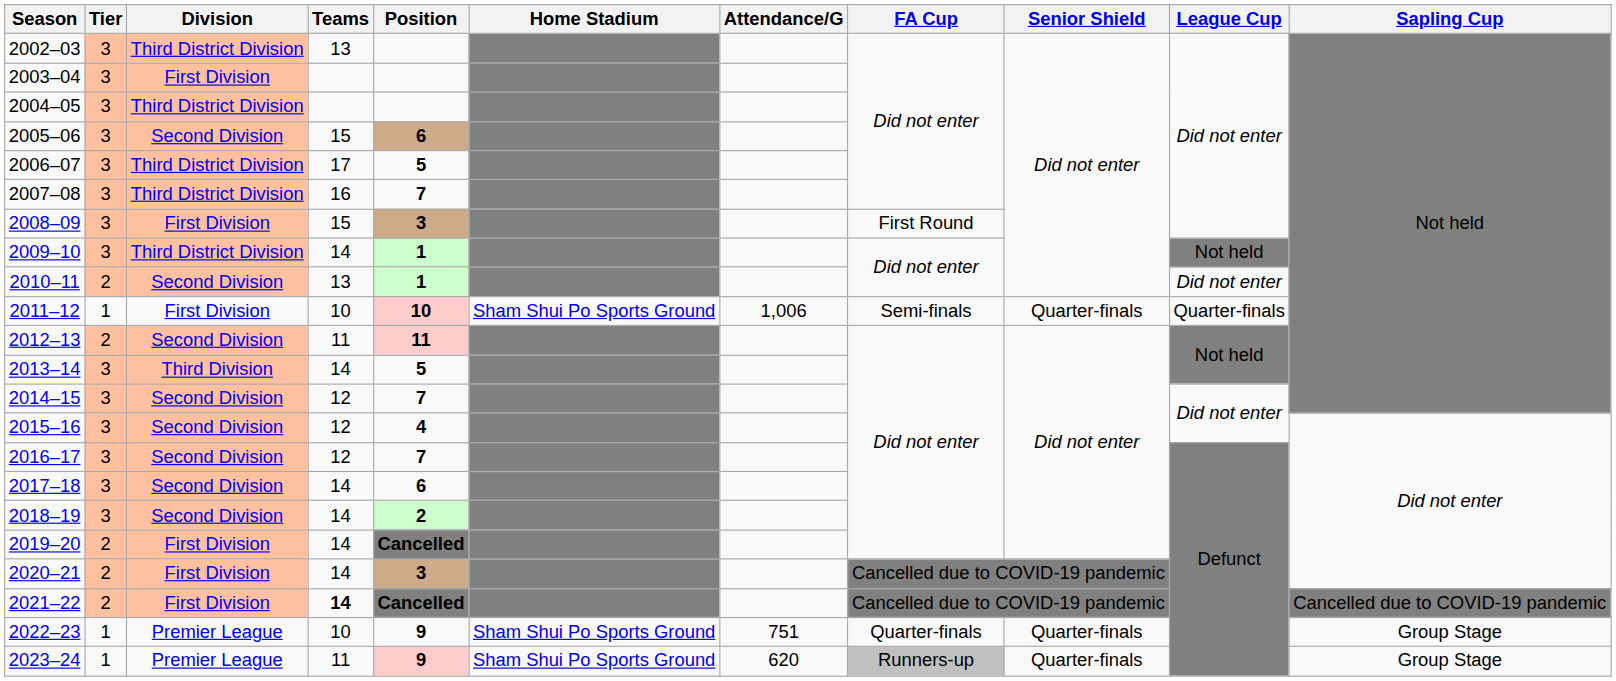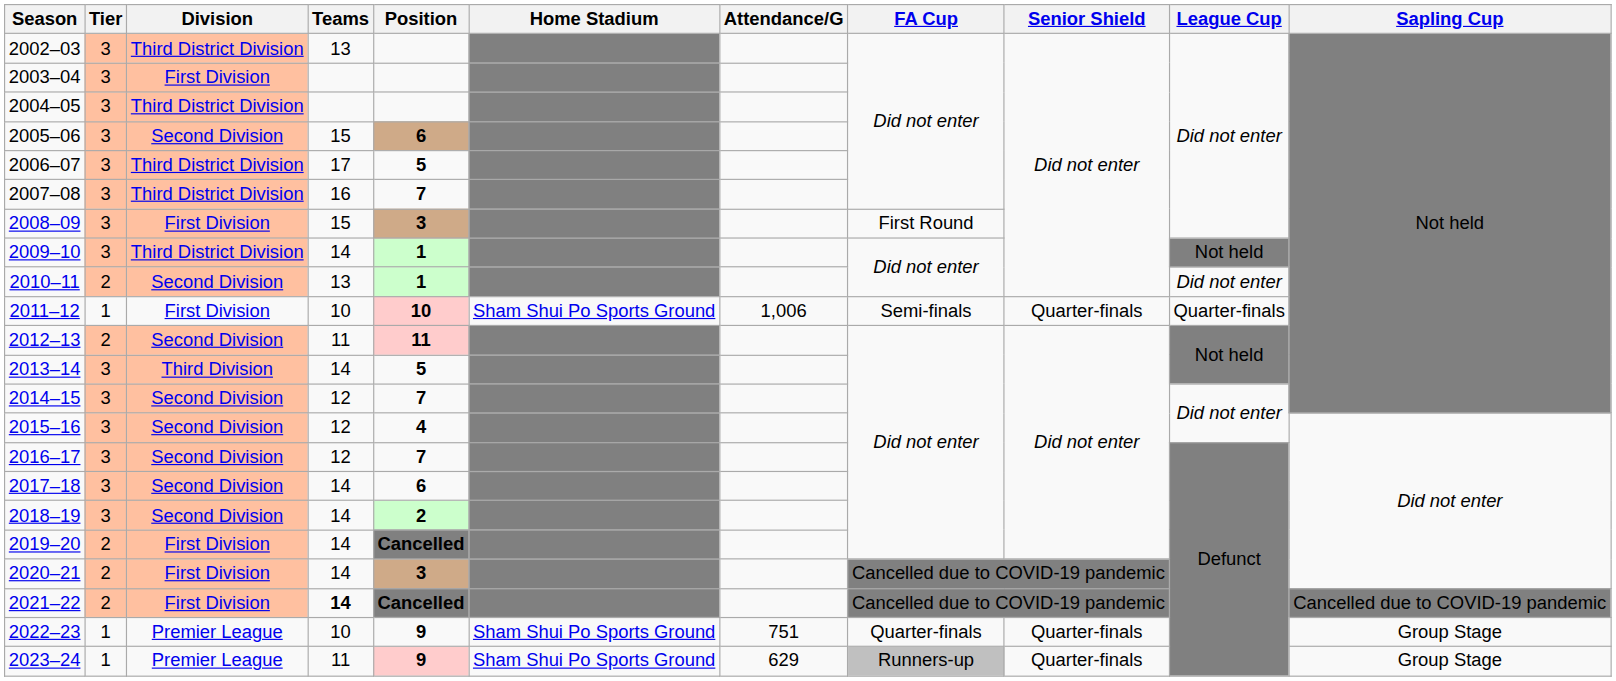 <table class="wikitable">
 <tr>
 <th>Season</th>
 <th>Tier</th>
 <th>Division</th>
 <th>Teams</th>
 <th>Position</th>
 <th>Home Stadium</th>
 <th>Attendance/G</th>
 <th><a href='#'>FA Cup</a></th>
 <th><a href='#'>Senior Shield</a></th>
 <th><a href='#'>League Cup</a></th>
 <th><a href='#'>Sapling Cup</a></th>
 </tr>
 <tr>
 <td align=center>2002–03</td>
 <td align=center bgcolor=#ffc0a0>3</td>
 <td align=center bgcolor=#ffc0a0><a href='#'>Third District Division</a></td>
 <td align=center>13</td>
 <td align=center></td>
 <td align=center style="background:gray;"></td>
 <td align=center></td>
 <td rowspan="6" align="center"><em>Did not enter</em></td>
 <td rowspan="9" align="center"><em>Did not enter</em></td>
 <td rowspan="7" align="center"><em>Did not enter</em></td>
 <td rowspan="13" align="center" style="background:gray;">Not held</td>
 </tr>
 <tr>
 <td align=center>2003–04</td>
 <td align=center bgcolor=#ffc0a0>3</td>
 <td align=center bgcolor=#ffc0a0><a href='#'>First Division</a></td>
 <td align=center></td>
 <td align=center></td>
 <td align=center style="background:gray;"></td>
 <td align=center></td>
 </tr>
 <tr>
 <td align=center>2004–05</td>
 <td align=center bgcolor=#ffc0a0>3</td>
 <td align=center bgcolor=#ffc0a0><a href='#'>Third District Division</a></td>
 <td align=center></td>
 <td align=center></td>
 <td align=center style="background:gray;"></td>
 <td align=center></td>
 </tr>
 <tr>
 <td align=center>2005–06</td>
 <td align=center bgcolor=#ffc0a0>3</td>
 <td align=center bgcolor=#ffc0a0><a href='#'>Second Division</a></td>
 <td align=center>15</td>
 <td align=center bgcolor=#cfaa88><strong>6</strong></td>
 <td align=center style="background:gray;"></td>
 <td align=center></td>
 </tr>
 <tr>
 <td align=center>2006–07</td>
 <td align=center bgcolor=#ffc0a0>3</td>
 <td align=center bgcolor=#ffc0a0><a href='#'>Third District Division</a></td>
 <td align=center>17</td>
 <td align=center><strong>5</strong></td>
 <td align=center style="background:gray;"></td>
 <td align=center></td>
 </tr>
 <tr>
 <td align=center>2007–08</td>
 <td align=center bgcolor=#ffc0a0>3</td>
 <td align=center bgcolor=#ffc0a0><a href='#'>Third District Division</a></td>
 <td align=center>16</td>
 <td align=center><strong>7</strong></td>
 <td align=center style="background:gray;"></td>
 <td align=center></td>
 </tr>
 <tr>
 <td align=center><a href='#'>2008–09</a></td>
 <td align=center bgcolor=#ffc0a0>3</td>
 <td align=center bgcolor=#ffc0a0><a href='#'>First Division</a></td>
 <td align=center>15</td>
 <td align=center bgcolor=#cfaa88><strong>3</strong></td>
 <td align=center style="background:gray;"></td>
 <td align=center></td>
 <td align=center>First Round</td>
 </tr>
 <tr>
 <td align=center><a href='#'>2009–10</a></td>
 <td align=center bgcolor=#ffc0a0>3</td>
 <td align=center bgcolor=#ffc0a0><a href='#'>Third District Division</a></td>
 <td align=center>14</td>
 <td align=center bgcolor=#CCFFCC><strong>1</strong></td>
 <td align=center style="background:gray;"></td>
 <td align=center></td>
 <td rowspan="2" align="center"><em>Did not enter</em></td>
 <td align="center" style="background:gray;">Not held</td>
 </tr>
 <tr>
 <td align=center><a href='#'>2010–11</a></td>
 <td align=center bgcolor=#ffc0a0>2</td>
 <td align=center bgcolor=#ffc0a0><a href='#'>Second Division</a></td>
 <td align=center>13</td>
 <td align=center bgcolor=#CCFFCC><strong>1</strong></td>
 <td align=center style="background:gray;"></td>
 <td align=center></td>
 <td align="center"><em>Did not enter</em></td>
 </tr>
 <tr>
 <td align=center><a href='#'>2011–12</a></td>
 <td align=center>1</td>
 <td align=center><a href='#'>First Division</a></td>
 <td align=center>10</td>
 <td align=center bgcolor=#FFCCCC><strong>10</strong></td>
 <td align=center><a href='#'>Sham Shui Po Sports Ground</a></td>
 <td align=center>1,006</td>
 <td align=center>Semi-finals</td>
 <td align=center>Quarter-finals</td>
 <td align=center>Quarter-finals</td>
 </tr>
 <tr>
 <td align=center><a href='#'>2012–13</a></td>
 <td align=center bgcolor=#ffc0a0>2</td>
 <td align=center bgcolor=#ffc0a0><a href='#'>Second Division</a></td>
 <td align=center>11</td>
 <td align=center bgcolor=#FFCCCC><strong>11</strong></td>
 <td align=center style="background:gray;"></td>
 <td align=center></td>
 <td rowspan="8" align="center"><em>Did not enter</em></td>
 <td rowspan="8" align="center"><em>Did not enter</em></td>
 <td rowspan="2" align="center" style="background:gray;">Not held</td>
 </tr>
 <tr>
 <td align=center><a href='#'>2013–14</a></td>
 <td align=center bgcolor=#ffc0a0>3</td>
 <td align=center bgcolor=#ffc0a0><a href='#'>Third Division</a></td>
 <td align=center>14</td>
 <td align=center><strong>5</strong></td>
 <td align=center style="background:gray;"></td>
 <td align=center></td>
 </tr>
 <tr>
 <td align=center><a href='#'>2014–15</a></td>
 <td align=center bgcolor=#ffc0a0>3</td>
 <td align=center bgcolor=#ffc0a0><a href='#'>Second Division</a></td>
 <td align=center>12</td>
 <td align=center><strong>7</strong></td>
 <td align=center style="background:gray;"></td>
 <td align=center></td>
 <td rowspan="2" align="center"><em>Did not enter</em></td>
 </tr>
 <tr>
 <td align=center><a href='#'>2015–16</a></td>
 <td align=center bgcolor=#ffc0a0>3</td>
 <td align=center bgcolor=#ffc0a0><a href='#'>Second Division</a></td>
 <td align=center>12</td>
 <td align=center><strong>4</strong></td>
 <td align=center style="background:gray;"></td>
 <td align=center></td>
 <td rowspan="6" align="center"><em>Did not enter</em></td>
 </tr>
 <tr>
 <td align=center><a href='#'>2016–17</a></td>
 <td align=center bgcolor=#ffc0a0>3</td>
 <td align=center bgcolor=#ffc0a0><a href='#'>Second Division</a></td>
 <td align=center>12</td>
 <td align=center><strong>7</strong></td>
 <td align=center style="background:gray;"></td>
 <td align=center></td>
 <td rowspan="8" align="center" style="background:gray;">Defunct</td>
 </tr>
 <tr>
 <td align=center><a href='#'>2017–18</a></td>
 <td align=center bgcolor=#ffc0a0>3</td>
 <td align=center bgcolor=#ffc0a0><a href='#'>Second Division</a></td>
 <td align=center>14</td>
 <td align=center><strong>6</strong></td>
 <td align=center style="background:gray;"></td>
 <td align=center></td>
 </tr>
 <tr>
 <td align=center><a href='#'>2018–19</a></td>
 <td align=center bgcolor=#ffc0a0>3</td>
 <td align=center bgcolor=#ffc0a0><a href='#'>Second Division</a></td>
 <td align=center>14</td>
 <td align=center bgcolor=CCFFCC><strong>2</strong></td>
 <td align=center style="background:gray;"></td>
 <td align=center></td>
 </tr>
 <tr>
 <td align=center><a href='#'>2019–20</a></td>
 <td align=center bgcolor=#ffc0a0>2</td>
 <td align=center bgcolor=#ffc0a0><a href='#'>First Division</a></td>
 <td align=center>14</td>
 <td align=center style="background:gray;"><strong>Cancelled</strong></td>
 <td align=center style="background:gray;"></td>
 <td align=center></td>
 </tr>
 <tr>
 <td align=center><a href='#'>2020–21</a></td>
 <td align=center bgcolor=#ffc0a0>2</td>
 <td align=center bgcolor=#ffc0a0><a href='#'>First Division</a></td>
 <td align=center>14</td>
 <td align=center bgcolor=#cfaa88><strong>3</strong></td>
 <td align=center style="background:gray;"></td>
 <td align=center></td>
 <td colspan="2" align="center" style="background:gray;">Cancelled due to COVID-19 pandemic</td>
 </tr>
 <tr>
 <td align=center><a href='#'>2021–22</a></td>
 <td align=center bgcolor=#ffc0a0>2</td>
 <td align=center bgcolor=#ffc0a0><a href='#'>First Division</a></td>
 <td align=center><strong>14</strong></td>
 <td align=center style="background:gray;"><strong>Cancelled</strong></td>
 <td align=center style="background:gray;"></td>
 <td align=center></td>
 <td colspan="2" align="center" style="background:gray;">Cancelled due to COVID-19 pandemic</td>
 <td align="center" style="background:gray;">Cancelled due to COVID-19 pandemic</td>
 </tr>
 <tr>
 <td align=center><a href='#'>2022–23</a></td>
 <td align=center>1</td>
 <td align=center><a href='#'>Premier League</a></td>
 <td align=center>10</td>
 <td align=center><strong>9</strong></td>
 <td align=center><a href='#'>Sham Shui Po Sports Ground</a></td>
 <td align=center>751</td>
 <td align=center>Quarter-finals</td>
 <td align=center>Quarter-finals</td>
 <td align=center>Group Stage</td>
 </tr>
 <tr>
 <td align=center><a href='#'>2023–24</a></td>
 <td align=center>1</td>
 <td align=center><a href='#'>Premier League</a></td>
 <td align=center>11</td>
 <td align=center bgcolor=#FFCCCC><strong>9</strong></td>
 <td align=center><a href='#'>Sham Shui Po Sports Ground</a></td>
-<td align=center>620</td>
+<td align=center>629</td>
 <td align=center bgcolor=silver>Runners-up</td>
 <td align=center>Quarter-finals</td>
 <td align=center>Group Stage</td>
 </tr>
 </table>
